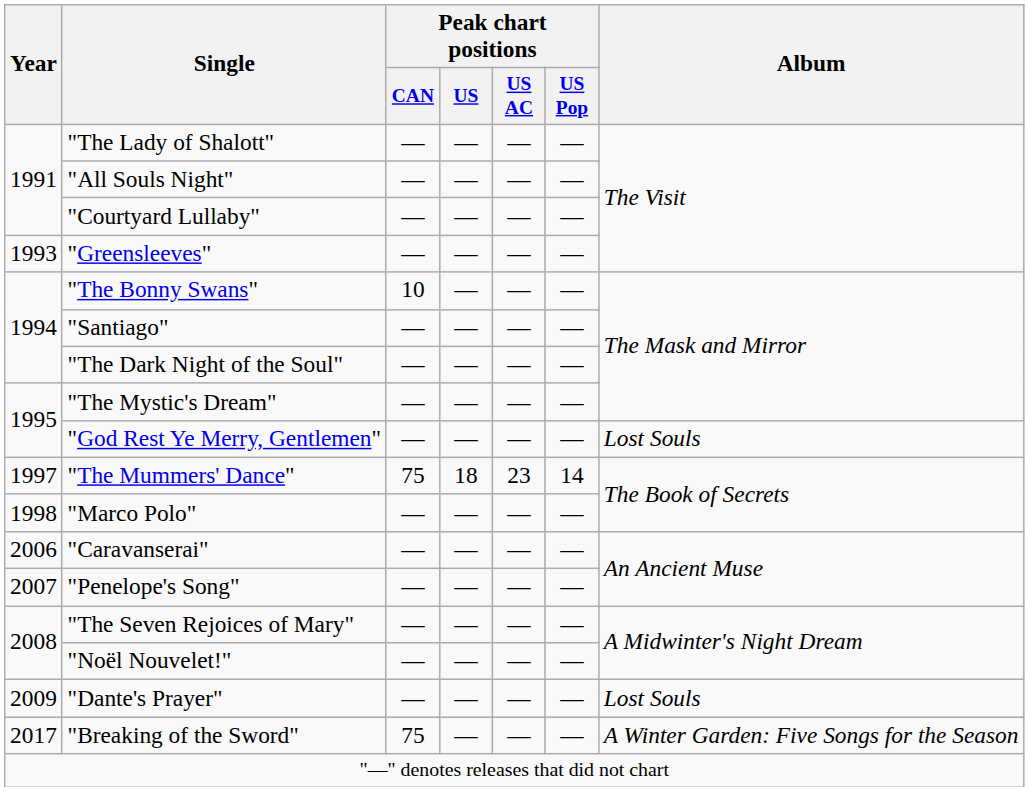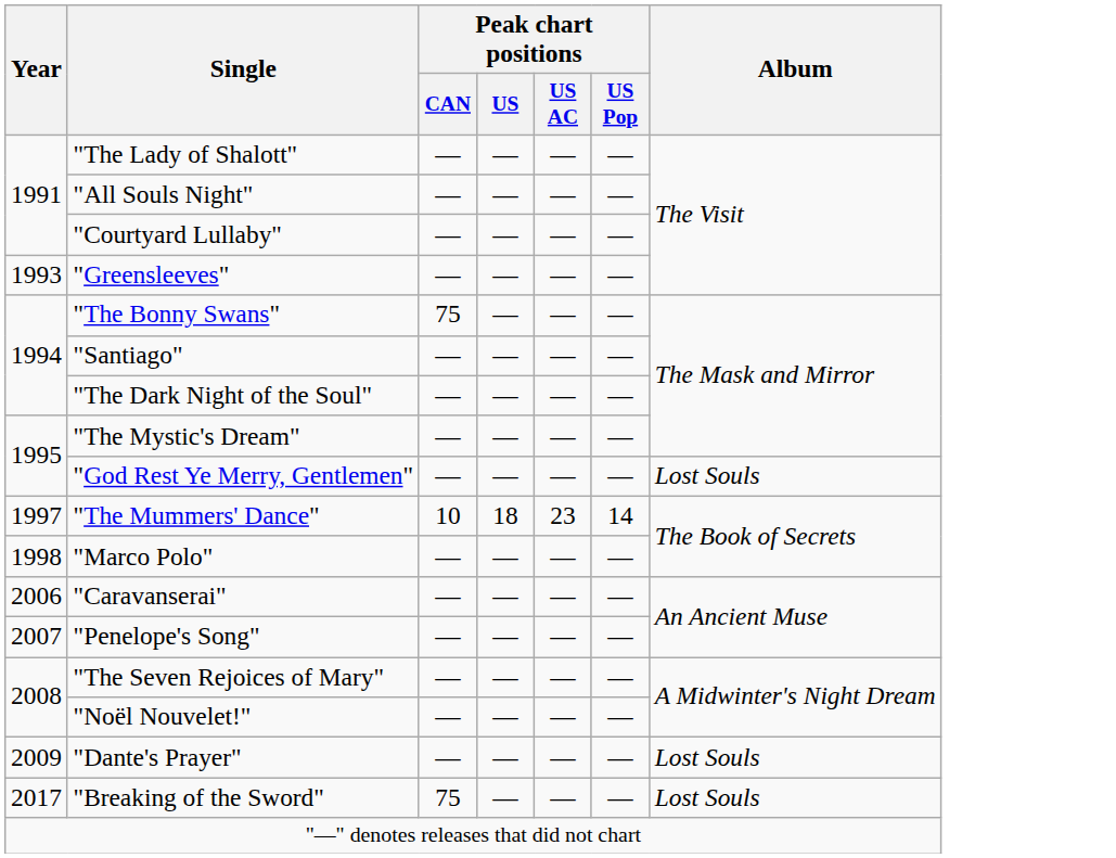 <table class="wikitable" style="text-align:center;">
 <tr>
 <th rowspan="2">Year</th>
 <th rowspan="2">Single</th>
 <th colspan="4">Peak chart positions</th>
 <th rowspan="2">Album</th>
 </tr>
 <tr style="font-size:smaller;">
 <th style="width:30px;"><a href='#'>CAN</a></th>
 <th style="width:30px;"><a href='#'>US</a></th>
 <th style="width:30px;"><a href='#'>US AC</a></th>
 <th style="width:30px;"><a href='#'>US Pop</a></th>
 </tr>
 <tr>
 <td rowspan="3">1991</td>
 <td style="text-align:left;">"The Lady of Shalott"</td>
 <td>—</td>
 <td>—</td>
 <td>—</td>
 <td>—</td>
 <td style="text-align:left;" rowspan="4"><em>The Visit</em></td>
 </tr>
 <tr>
 <td style="text-align:left;">"All Souls Night"</td>
 <td>—</td>
 <td>—</td>
 <td>—</td>
 <td>—</td>
 </tr>
 <tr>
 <td style="text-align:left;">"Courtyard Lullaby"</td>
 <td>—</td>
 <td>—</td>
 <td>—</td>
 <td>—</td>
 </tr>
 <tr>
 <td>1993</td>
 <td style="text-align:left;">"<a href='#'>Greensleeves</a>"</td>
 <td>—</td>
 <td>—</td>
 <td>—</td>
 <td>—</td>
 </tr>
 <tr>
 <td rowspan="3">1994</td>
 <td style="text-align:left;">"<a href='#'>The Bonny Swans</a>"</td>
-<td>10</td>
+<td>75</td>
 <td>—</td>
 <td>—</td>
 <td>—</td>
 <td style="text-align:left;" rowspan="4"><em>The Mask and Mirror</em></td>
 </tr>
 <tr>
 <td style="text-align:left;">"Santiago"</td>
 <td>—</td>
 <td>—</td>
 <td>—</td>
 <td>—</td>
 </tr>
 <tr>
 <td style="text-align:left;">"The Dark Night of the Soul"</td>
 <td>—</td>
 <td>—</td>
 <td>—</td>
 <td>—</td>
 </tr>
 <tr>
 <td rowspan="2">1995</td>
 <td style="text-align:left;">"The Mystic's Dream"</td>
 <td>—</td>
 <td>—</td>
 <td>—</td>
 <td>—</td>
 </tr>
 <tr>
 <td style="text-align:left;">"<a href='#'>God Rest Ye Merry, Gentlemen</a>"</td>
 <td>—</td>
 <td>—</td>
 <td>—</td>
 <td>—</td>
 <td style="text-align:left;"><em>Lost Souls</em></td>
 </tr>
 <tr>
 <td>1997</td>
 <td style="text-align:left;">"<a href='#'>The Mummers' Dance</a>"</td>
-<td>75</td>
+<td>10</td>
 <td>18</td>
 <td>23</td>
 <td>14</td>
 <td style="text-align:left;" rowspan="2"><em>The Book of Secrets</em></td>
 </tr>
 <tr>
 <td>1998</td>
 <td style="text-align:left;">"Marco Polo"</td>
 <td>—</td>
 <td>—</td>
 <td>—</td>
 <td>—</td>
 </tr>
 <tr>
 <td>2006</td>
 <td style="text-align:left;">"Caravanserai"</td>
 <td>—</td>
 <td>—</td>
 <td>—</td>
 <td>—</td>
 <td style="text-align:left;" rowspan="2"><em>An Ancient Muse</em></td>
 </tr>
 <tr>
 <td>2007</td>
 <td style="text-align:left;">"Penelope's Song"</td>
 <td>—</td>
 <td>—</td>
 <td>—</td>
 <td>—</td>
 </tr>
 <tr>
 <td rowspan="2">2008</td>
 <td style="text-align:left;">"The Seven Rejoices of Mary"</td>
 <td>—</td>
 <td>—</td>
 <td>—</td>
 <td>—</td>
 <td style="text-align:left;" rowspan="2"><em>A Midwinter's Night Dream</em></td>
 </tr>
 <tr>
 <td style="text-align:left;">"Noël Nouvelet!"</td>
 <td>—</td>
 <td>—</td>
 <td>—</td>
 <td>—</td>
 </tr>
 <tr>
 <td>2009</td>
 <td style="text-align:left;">"Dante's Prayer"</td>
 <td>—</td>
 <td>—</td>
 <td>—</td>
 <td>—</td>
 <td style="text-align:left;"><em>Lost Souls</em></td>
 </tr>
 <tr>
 <td>2017</td>
 <td style="text-align:left;">"Breaking of the Sword"</td>
 <td>75</td>
 <td>—</td>
 <td>—</td>
 <td>—</td>
-<td style="text-align:left;"><em>A Winter Garden: Five Songs for the Season</em></td>
+<td style="text-align:left;"><em>Lost Souls</em></td>
 </tr>
 <tr>
 <td colspan="7" style="font-size:85%">"—" denotes releases that did not chart</td>
 </tr>
 </table>
